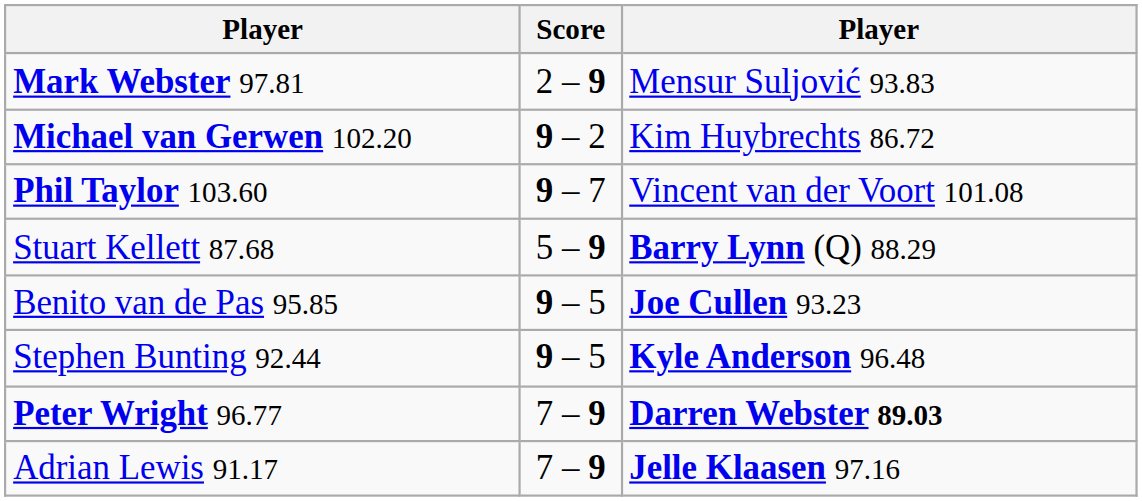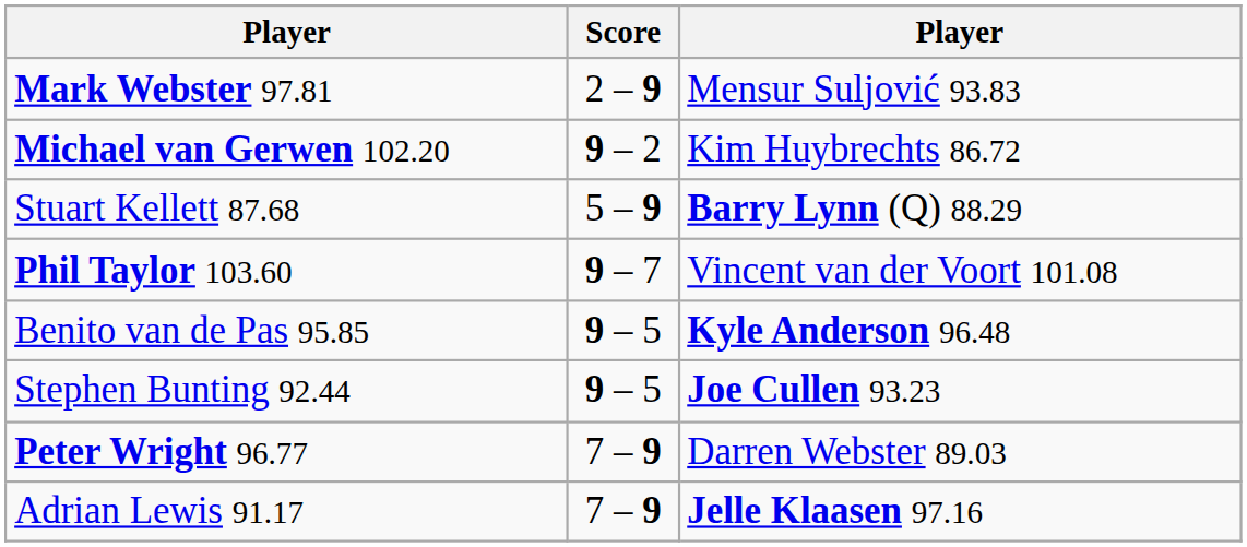 <table class="wikitable">
 <tr style="font-size:10pt;font-weight:bold">
 <th width=230px>Player</th>
 <th width=40px>Score</th>
 <th width=230px>Player</th>
 </tr>
 <tr>
 <td> <strong><a href='#'>Mark Webster</a></strong> <small><span>97.81</span></small></td>
 <td align=center>2 – <strong>9</strong></td>
 <td> <a href='#'>Mensur Suljović</a> <small><span>93.83</span></small></td>
 </tr>
 <tr>
 <td> <strong><a href='#'>Michael van Gerwen</a></strong> <small><span>102.20</span></small></td>
 <td align=center><strong>9</strong> –	2</td>
 <td> <a href='#'>Kim Huybrechts</a> <small><span>86.72</span></small></td>
 </tr>
 <tr>
+<td> <a href='#'>Stuart Kellett</a> <small><span>87.68</span></small></td>
+<td align=center>5 – <strong>9</strong></td>
+<td> <strong><a href='#'>Barry Lynn</a></strong> (Q) <small><span>88.29</span></small></td>
+</tr>
+<tr>
 <td> <strong><a href='#'>Phil Taylor</a></strong> <small><span>103.60</span></small></td>
 <td align=center><strong>9</strong> – 7</td>
 <td> <a href='#'>Vincent van der Voort</a> <small><span>101.08</span></small></td>
 </tr>
 <tr>
-<td> <a href='#'>Stuart Kellett</a> <small><span>87.68</span></small></td>
-<td align=center>5 – <strong>9</strong></td>
-<td> <strong><a href='#'>Barry Lynn</a></strong> (Q) <small><span>88.29</span></small></td>
-</tr>
-<tr>
 <td> <a href='#'>Benito van de Pas</a> <small><span>95.85</span></small></td>
 <td align=center><strong>9</strong> –	5</td>
-<td> <strong><a href='#'>Joe Cullen</a></strong> <small><span>93.23</span></small></td>
+<td> <strong><a href='#'>Kyle Anderson</a></strong> <small><span>96.48</span></small></td>
 </tr>
 <tr>
 <td> <a href='#'>Stephen Bunting</a> <small><span>92.44</span></small></td>
 <td align=center><strong>9</strong> – 5</td>
-<td> <strong><a href='#'>Kyle Anderson</a></strong> <small><span>96.48</span></small></td>
+<td> <strong><a href='#'>Joe Cullen</a></strong> <small><span>93.23</span></small></td>
 </tr>
 <tr>
 <td> <strong><a href='#'>Peter Wright</a></strong> <small><span>96.77</span></small></td>
 <td align=center>7 – <strong>9</strong></td>
-<td><strong> <a href='#'>Darren Webster</a> <small><span>89.03</span></small></strong></td>
+<td> <a href='#'>Darren Webster</a> <small><span>89.03</span></small></td>
 </tr>
 <tr>
 <td> <a href='#'>Adrian Lewis</a> <small><span>91.17</span></small></td>
 <td align=center>7 – <strong>9</strong></td>
 <td> <strong><a href='#'>Jelle Klaasen</a></strong> <small><span>97.16</span></small></td>
 </tr>
 </table>
